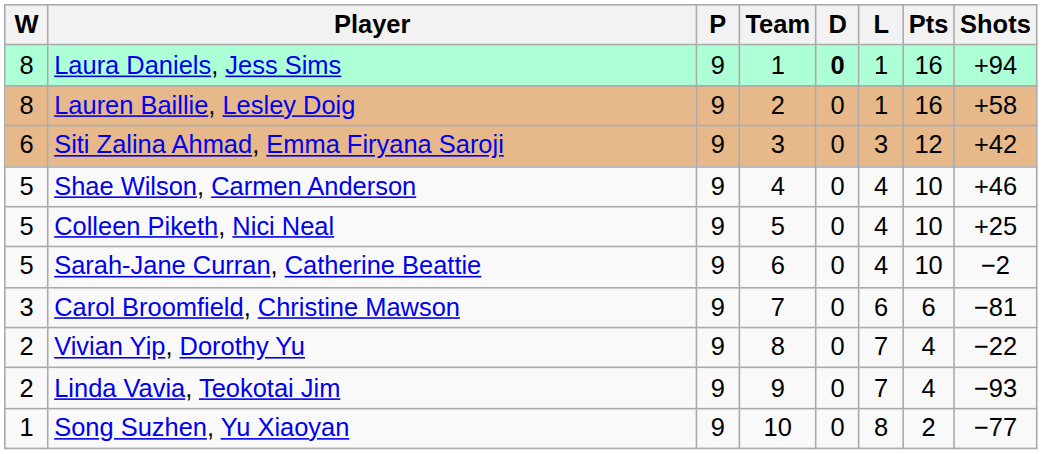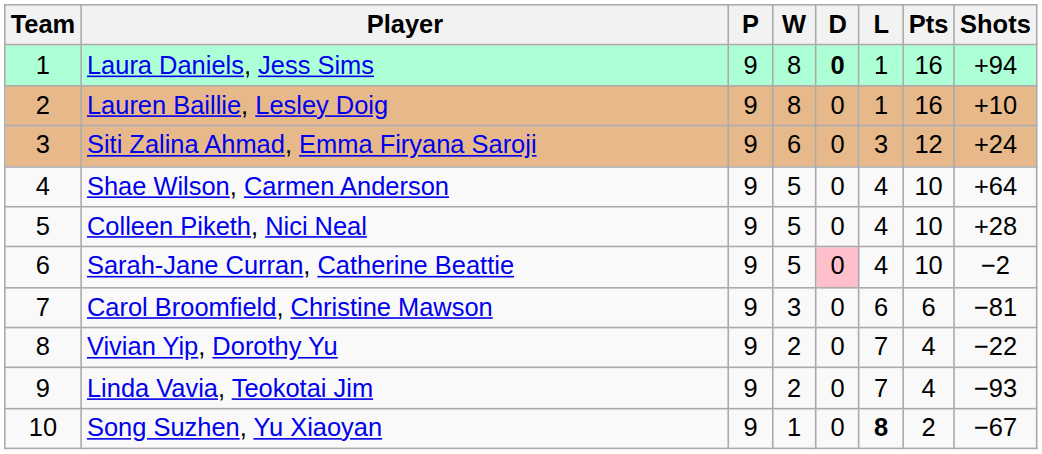 <table class="wikitable" style="font-size: 100%">
 <tr>
-<th width=20>W</th>
+<th width=20>Team</th>
 <th width=400>Player</th>
 <th width=20>P</th>
-<th width=20>Team</th>
+<th width=20>W</th>
 <th width=20>D</th>
 <th width=20>L</th>
 <th width=20>Pts</th>
 <th width=20>Shots</th>
 </tr>
 <tr align=center style="background: #ADFFD6;">
-<td>8</td>
+<td>1</td>
 <td align="left"> <a href='#'>Laura Daniels</a>, <a href='#'>Jess Sims</a></td>
 <td>9</td>
-<td>1</td>
+<td>8</td>
 <td><strong>0</strong></td>
 <td>1</td>
 <td>16</td>
 <td>+94</td>
 </tr>
 <tr align=center style="background: #E6B88A;">
-<td>8</td>
+<td>2</td>
 <td align="left"> <a href='#'>Lauren Baillie</a>, <a href='#'>Lesley Doig</a></td>
 <td>9</td>
-<td>2</td>
+<td>8</td>
 <td>0</td>
 <td>1</td>
 <td>16</td>
-<td>+58</td>
+<td>+10</td>
 </tr>
 <tr align=center style="background: #E6B88A;">
-<td>6</td>
+<td>3</td>
 <td align="left"> <a href='#'>Siti Zalina Ahmad</a>, <a href='#'>Emma Firyana Saroji</a></td>
 <td>9</td>
-<td>3</td>
+<td>6</td>
 <td>0</td>
 <td>3</td>
 <td>12</td>
-<td>+42</td>
+<td>+24</td>
 </tr>
 <tr align=center>
-<td>5</td>
+<td>4</td>
 <td align="left"> <a href='#'>Shae Wilson</a>, <a href='#'>Carmen Anderson</a></td>
 <td>9</td>
-<td>4</td>
+<td>5</td>
 <td>0</td>
 <td>4</td>
 <td>10</td>
-<td>+46</td>
+<td>+64</td>
 </tr>
 <tr align=center>
 <td>5</td>
 <td align="left"> <a href='#'>Colleen Piketh</a>, <a href='#'>Nici Neal</a></td>
 <td>9</td>
 <td>5</td>
 <td>0</td>
 <td>4</td>
 <td>10</td>
-<td>+25</td>
+<td>+28</td>
 </tr>
 <tr align=center>
-<td>5</td>
+<td>6</td>
 <td align="left"> <a href='#'>Sarah‑Jane Curran</a>, <a href='#'>Catherine Beattie</a></td>
 <td>9</td>
-<td>6</td>
-<td>0</td>
+<td>5</td>
+<td style="background: pink;">0</td>
 <td>4</td>
 <td>10</td>
 <td>−2</td>
 </tr>
 <tr align=center>
-<td>3</td>
+<td>7</td>
 <td align="left"> <a href='#'>Carol Broomfield</a>, <a href='#'>Christine Mawson</a></td>
 <td>9</td>
-<td>7</td>
+<td>3</td>
 <td>0</td>
 <td>6</td>
 <td>6</td>
 <td>−81</td>
 </tr>
 <tr align=center>
-<td>2</td>
+<td>8</td>
 <td align="left"> <a href='#'>Vivian Yip</a>, <a href='#'>Dorothy Yu</a></td>
 <td>9</td>
-<td>8</td>
+<td>2</td>
 <td>0</td>
 <td>7</td>
 <td>4</td>
 <td>−22</td>
 </tr>
 <tr align=center>
-<td>2</td>
+<td>9</td>
 <td align="left"> <a href='#'>Linda Vavia</a>, <a href='#'>Teokotai Jim</a></td>
 <td>9</td>
-<td>9</td>
+<td>2</td>
 <td>0</td>
 <td>7</td>
 <td>4</td>
 <td>−93</td>
 </tr>
 <tr align=center>
-<td>1</td>
+<td>10</td>
 <td align="left"> <a href='#'>Song Suzhen</a>, <a href='#'>Yu Xiaoyan</a></td>
 <td>9</td>
-<td>10</td>
+<td>1</td>
 <td>0</td>
-<td>8</td>
+<td><strong>8</strong></td>
 <td>2</td>
-<td>−77</td>
+<td>−67</td>
 </tr>
 </table>
